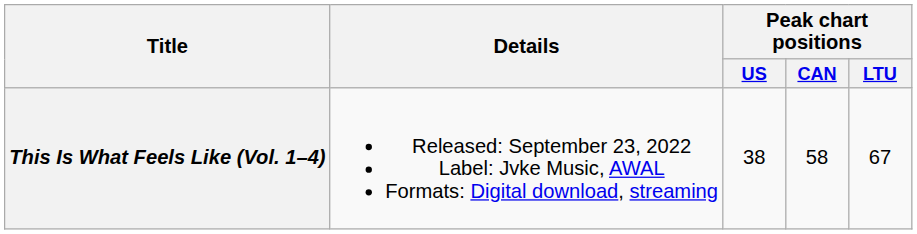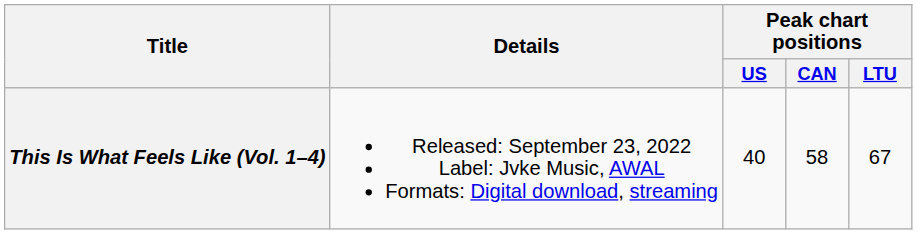 <table class="wikitable plainrowheaders" style="text-align:center;">
 <tr>
 <th scope="col" rowspan="2">Title</th>
 <th scope="col" rowspan="2">Details</th>
 <th scope="col" colspan="3">Peak chart positions</th>
 </tr>
 <tr>
 <th scope="col" style="width:3em;font-size:90%;"><a href='#'>US</a><br></th>
 <th scope="col" style="width:3em;font-size:90%;"><a href='#'>CAN</a><br></th>
 <th scope="col" style="width:3em;font-size:90%;"><a href='#'>LTU</a><br></th>
 </tr>
 <tr>
 <th scope="row"><em>This Is What Feels Like (Vol. 1–4)</em></th>
 <td><br><ul><li>Released: September 23, 2022</li><li>Label: Jvke Music, <a href='#'>AWAL</a></li><li>Formats: <a href='#'>Digital download</a>, <a href='#'>streaming</a></li></ul></td>
-<td>38</td>
+<td>40</td>
 <td>58</td>
 <td>67</td>
 </tr>
 </table>
